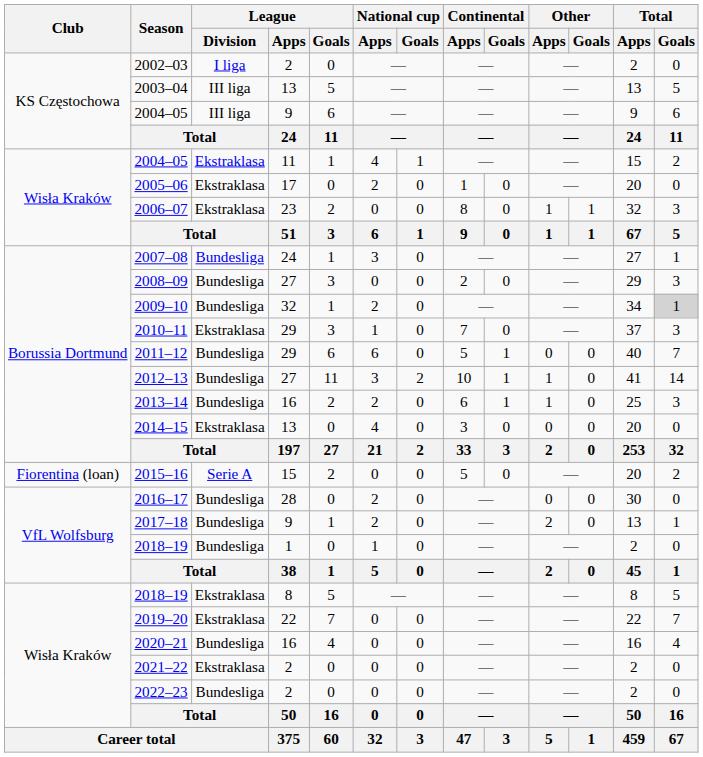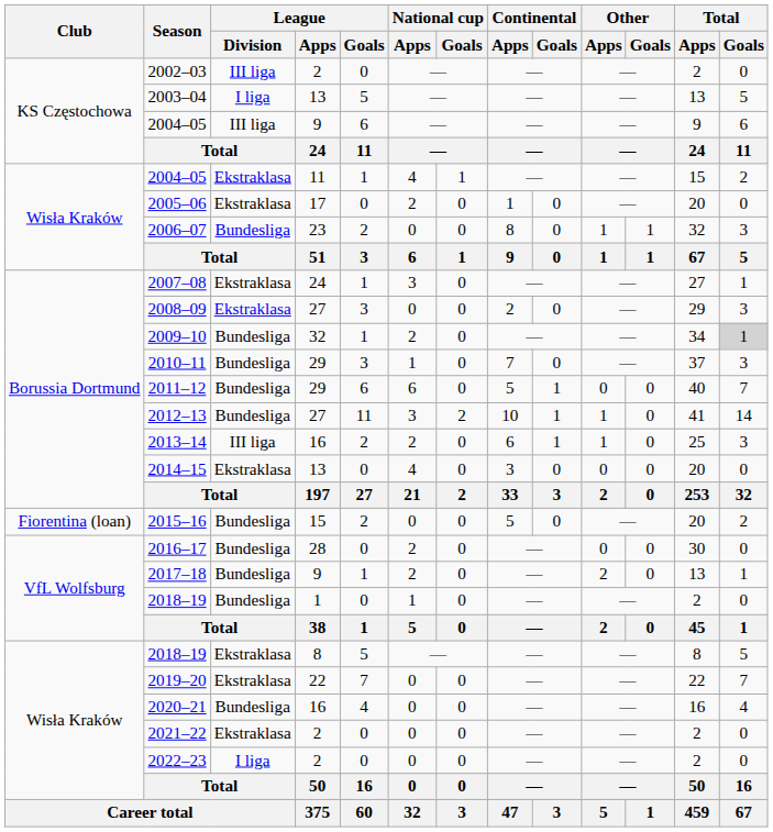 <table class="wikitable" style="text-align:center">
 <tr>
 <th rowspan="2">Club</th>
 <th rowspan="2">Season</th>
 <th colspan="3">League</th>
 <th colspan="2">National cup</th>
 <th colspan="2">Continental</th>
 <th colspan="2">Other</th>
 <th colspan="2">Total</th>
 </tr>
 <tr>
 <th>Division</th>
 <th>Apps</th>
 <th>Goals</th>
 <th>Apps</th>
 <th>Goals</th>
 <th>Apps</th>
 <th>Goals</th>
 <th>Apps</th>
 <th>Goals</th>
 <th>Apps</th>
 <th>Goals</th>
 </tr>
 <tr>
 <td rowspan="4">KS Częstochowa</td>
 <td>2002–03</td>
-<td><a href='#'>I liga</a></td>
+<td><a href='#'>III liga</a></td>
 <td>2</td>
 <td>0</td>
 <td colspan="2">—</td>
 <td colspan="2">—</td>
 <td colspan="2">—</td>
 <td>2</td>
 <td>0</td>
 </tr>
 <tr>
 <td>2003–04</td>
-<td>III liga</td>
+<td><a href='#'>I liga</a></td>
 <td>13</td>
 <td>5</td>
 <td colspan="2">—</td>
 <td colspan="2">—</td>
 <td colspan="2">—</td>
 <td>13</td>
 <td>5</td>
 </tr>
 <tr>
 <td>2004–05</td>
 <td>III liga</td>
 <td>9</td>
 <td>6</td>
 <td colspan="2">—</td>
 <td colspan="2">—</td>
 <td colspan="2">—</td>
 <td>9</td>
 <td>6</td>
 </tr>
 <tr>
 <th colspan="2">Total</th>
 <th>24</th>
 <th>11</th>
 <th colspan="2">—</th>
 <th colspan="2">—</th>
 <th colspan="2">—</th>
 <th>24</th>
 <th>11</th>
 </tr>
 <tr>
 <td rowspan="4"><a href='#'>Wisła Kraków</a></td>
 <td><a href='#'>2004–05</a></td>
 <td><a href='#'>Ekstraklasa</a></td>
 <td>11</td>
 <td>1</td>
 <td>4</td>
 <td>1</td>
 <td colspan="2">—</td>
 <td colspan="2">—</td>
 <td>15</td>
 <td>2</td>
 </tr>
 <tr>
 <td><a href='#'>2005–06</a></td>
 <td>Ekstraklasa</td>
 <td>17</td>
 <td>0</td>
 <td>2</td>
 <td>0</td>
 <td>1</td>
 <td>0</td>
 <td colspan="2">—</td>
 <td>20</td>
 <td>0</td>
 </tr>
 <tr>
 <td><a href='#'>2006–07</a></td>
-<td>Ekstraklasa</td>
+<td><a href='#'>Bundesliga</a></td>
 <td>23</td>
 <td>2</td>
 <td>0</td>
 <td>0</td>
 <td>8</td>
 <td>0</td>
 <td>1</td>
 <td>1</td>
 <td>32</td>
 <td>3</td>
 </tr>
 <tr>
 <th colspan="2">Total</th>
 <th>51</th>
 <th>3</th>
 <th>6</th>
 <th>1</th>
 <th>9</th>
 <th>0</th>
 <th>1</th>
 <th>1</th>
 <th>67</th>
 <th>5</th>
 </tr>
 <tr>
 <td rowspan="9"><a href='#'>Borussia Dortmund</a></td>
 <td><a href='#'>2007–08</a></td>
-<td><a href='#'>Bundesliga</a></td>
+<td>Ekstraklasa</td>
 <td>24</td>
 <td>1</td>
 <td>3</td>
 <td>0</td>
 <td colspan="2">—</td>
 <td colspan="2">—</td>
 <td>27</td>
 <td>1</td>
 </tr>
 <tr>
 <td><a href='#'>2008–09</a></td>
-<td>Bundesliga</td>
+<td><a href='#'>Ekstraklasa</a></td>
 <td>27</td>
 <td>3</td>
 <td>0</td>
 <td>0</td>
 <td>2</td>
 <td>0</td>
 <td colspan="2">—</td>
 <td>29</td>
 <td>3</td>
 </tr>
 <tr>
 <td><a href='#'>2009–10</a></td>
 <td>Bundesliga</td>
 <td>32</td>
 <td>1</td>
 <td>2</td>
 <td>0</td>
 <td colspan="2">—</td>
 <td colspan="2">—</td>
 <td>34</td>
 <td style="background: lightgrey;">1</td>
 </tr>
 <tr>
 <td><a href='#'>2010–11</a></td>
-<td>Ekstraklasa</td>
+<td>Bundesliga</td>
 <td>29</td>
 <td>3</td>
 <td>1</td>
 <td>0</td>
 <td>7</td>
 <td>0</td>
 <td colspan="2">—</td>
 <td>37</td>
 <td>3</td>
 </tr>
 <tr>
 <td><a href='#'>2011–12</a></td>
 <td>Bundesliga</td>
 <td>29</td>
 <td>6</td>
 <td>6</td>
 <td>0</td>
 <td>5</td>
 <td>1</td>
 <td>0</td>
 <td>0</td>
 <td>40</td>
 <td>7</td>
 </tr>
 <tr>
 <td><a href='#'>2012–13</a></td>
 <td>Bundesliga</td>
 <td>27</td>
 <td>11</td>
 <td>3</td>
 <td>2</td>
 <td>10</td>
 <td>1</td>
 <td>1</td>
 <td>0</td>
 <td>41</td>
 <td>14</td>
 </tr>
 <tr>
 <td><a href='#'>2013–14</a></td>
-<td>Bundesliga</td>
+<td>III liga</td>
 <td>16</td>
 <td>2</td>
 <td>2</td>
 <td>0</td>
 <td>6</td>
 <td>1</td>
 <td>1</td>
 <td>0</td>
 <td>25</td>
 <td>3</td>
 </tr>
 <tr>
 <td><a href='#'>2014–15</a></td>
 <td>Ekstraklasa</td>
 <td>13</td>
 <td>0</td>
 <td>4</td>
 <td>0</td>
 <td>3</td>
 <td>0</td>
 <td>0</td>
 <td>0</td>
 <td>20</td>
 <td>0</td>
 </tr>
 <tr>
 <th colspan="2">Total</th>
 <th>197</th>
 <th>27</th>
 <th>21</th>
 <th>2</th>
 <th>33</th>
 <th>3</th>
 <th>2</th>
 <th>0</th>
 <th>253</th>
 <th>32</th>
 </tr>
 <tr>
 <td><a href='#'>Fiorentina</a> (loan)</td>
 <td><a href='#'>2015–16</a></td>
-<td><a href='#'>Serie A</a></td>
+<td>Bundesliga</td>
 <td>15</td>
 <td>2</td>
 <td>0</td>
 <td>0</td>
 <td>5</td>
 <td>0</td>
 <td colspan="2">—</td>
 <td>20</td>
 <td>2</td>
 </tr>
 <tr>
 <td rowspan="4"><a href='#'>VfL Wolfsburg</a></td>
 <td><a href='#'>2016–17</a></td>
 <td>Bundesliga</td>
 <td>28</td>
 <td>0</td>
 <td>2</td>
 <td>0</td>
 <td colspan="2">—</td>
 <td>0</td>
 <td>0</td>
 <td>30</td>
 <td>0</td>
 </tr>
 <tr>
 <td><a href='#'>2017–18</a></td>
 <td>Bundesliga</td>
 <td>9</td>
 <td>1</td>
 <td>2</td>
 <td>0</td>
 <td colspan="2">—</td>
 <td>2</td>
 <td>0</td>
 <td>13</td>
 <td>1</td>
 </tr>
 <tr>
 <td><a href='#'>2018–19</a></td>
 <td>Bundesliga</td>
 <td>1</td>
 <td>0</td>
 <td>1</td>
 <td>0</td>
 <td colspan="2">—</td>
 <td colspan="2">—</td>
 <td>2</td>
 <td>0</td>
 </tr>
 <tr>
 <th colspan="2">Total</th>
 <th>38</th>
 <th>1</th>
 <th>5</th>
 <th>0</th>
 <th colspan="2">—</th>
 <th>2</th>
 <th>0</th>
 <th>45</th>
 <th>1</th>
 </tr>
 <tr>
 <td rowspan="6">Wisła Kraków</td>
 <td><a href='#'>2018–19</a></td>
 <td>Ekstraklasa</td>
 <td>8</td>
 <td>5</td>
 <td colspan="2">—</td>
 <td colspan="2">—</td>
 <td colspan="2">—</td>
 <td>8</td>
 <td>5</td>
 </tr>
 <tr>
 <td><a href='#'>2019–20</a></td>
 <td>Ekstraklasa</td>
 <td>22</td>
 <td>7</td>
 <td>0</td>
 <td>0</td>
 <td colspan="2">—</td>
 <td colspan="2">—</td>
 <td>22</td>
 <td>7</td>
 </tr>
 <tr>
 <td><a href='#'>2020–21</a></td>
 <td>Bundesliga</td>
 <td>16</td>
 <td>4</td>
 <td>0</td>
 <td>0</td>
 <td colspan="2">—</td>
 <td colspan="2">—</td>
 <td>16</td>
 <td>4</td>
 </tr>
 <tr>
 <td><a href='#'>2021–22</a></td>
 <td>Ekstraklasa</td>
 <td>2</td>
 <td>0</td>
 <td>0</td>
 <td>0</td>
 <td colspan="2">—</td>
 <td colspan="2">—</td>
 <td>2</td>
 <td>0</td>
 </tr>
 <tr>
 <td><a href='#'>2022–23</a></td>
-<td>Bundesliga</td>
+<td><a href='#'>I liga</a></td>
 <td>2</td>
 <td>0</td>
 <td>0</td>
 <td>0</td>
 <td colspan="2">—</td>
 <td colspan="2">—</td>
 <td>2</td>
 <td>0</td>
 </tr>
 <tr>
 <th colspan="2">Total</th>
 <th>50</th>
 <th>16</th>
 <th>0</th>
 <th>0</th>
 <th colspan="2">—</th>
 <th colspan="2">—</th>
 <th>50</th>
 <th>16</th>
 </tr>
 <tr>
 <th colspan="3">Career total</th>
 <th>375</th>
 <th>60</th>
 <th>32</th>
 <th>3</th>
 <th>47</th>
 <th>3</th>
 <th>5</th>
 <th>1</th>
 <th>459</th>
 <th>67</th>
 </tr>
 </table>
